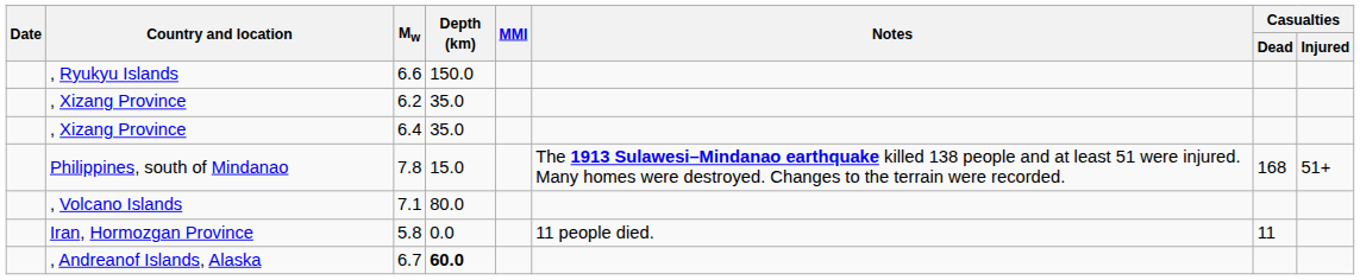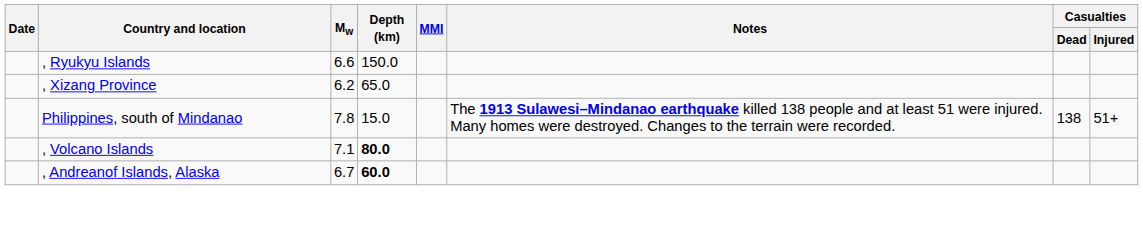 <table class="wikitable sortable sort-under" style="border:1px black; margin-left:1em;">
 <tr>
 <th rowspan="2"><small>Date</small></th>
 <th rowspan="2" style="width: 310px"><small>Country and location</small></th>
 <th rowspan="2"><small>M<sub>w</sub></small></th>
 <th rowspan="2"><small>Depth (km)</small></th>
 <th rowspan="2"><small><a href='#'>MMI</a></small></th>
 <th rowspan="2" class="unsortable"><small>Notes</small></th>
 <th colspan="2"><small>Casualties</small></th>
 </tr>
 <tr>
 <th><small>Dead</small></th>
 <th><small>Injured</small></th>
 </tr>
 <tr>
 <td></td>
 <td>, <a href='#'>Ryukyu Islands</a></td>
 <td>6.6</td>
 <td>150.0</td>
 <td></td>
 <td></td>
 <td></td>
 <td></td>
 </tr>
 <tr>
 <td></td>
 <td>, <a href='#'>Xizang Province</a></td>
 <td>6.2</td>
-<td>35.0</td>
-<td></td>
-<td></td>
-<td></td>
-<td></td>
-</tr>
-<tr>
-<td></td>
-<td>, <a href='#'>Xizang Province</a></td>
-<td>6.4</td>
-<td>35.0</td>
+<td>65.0</td>
 <td></td>
 <td></td>
 <td></td>
 <td></td>
 </tr>
 <tr>
 <td></td>
 <td> <a href='#'>Philippines</a>, south of <a href='#'>Mindanao</a></td>
 <td>7.8</td>
 <td>15.0</td>
 <td></td>
 <td>The <strong><a href='#'>1913 Sulawesi–Mindanao earthquake</a></strong> killed 138 people and at least 51 were injured. Many homes were destroyed. Changes to the terrain were recorded.</td>
-<td>168</td>
+<td>138</td>
 <td>51+</td>
 </tr>
 <tr>
 <td></td>
 <td>, <a href='#'>Volcano Islands</a></td>
 <td>7.1</td>
-<td>80.0</td>
+<td><strong>80.0</strong></td>
 <td></td>
 <td></td>
 <td></td>
-<td></td>
-</tr>
-<tr>
-<td></td>
-<td> <a href='#'>Iran</a>, <a href='#'>Hormozgan Province</a></td>
-<td>5.8</td>
-<td>0.0</td>
-<td></td>
-<td>11 people died.</td>
-<td>11</td>
 <td></td>
 </tr>
 <tr>
 <td></td>
 <td>, <a href='#'>Andreanof Islands</a>, <a href='#'>Alaska</a></td>
 <td>6.7</td>
 <td><strong>60.0</strong></td>
 <td></td>
 <td></td>
 <td></td>
 <td></td>
 </tr>
 </table>
